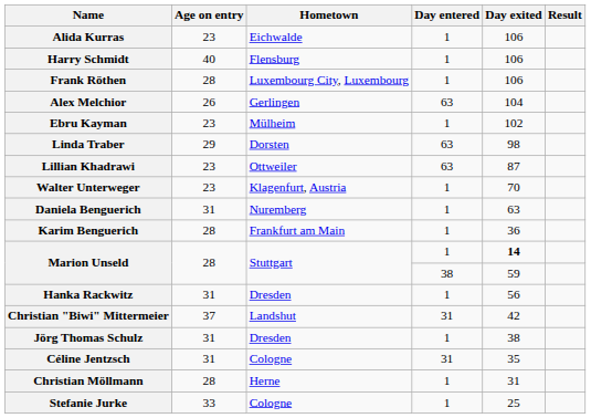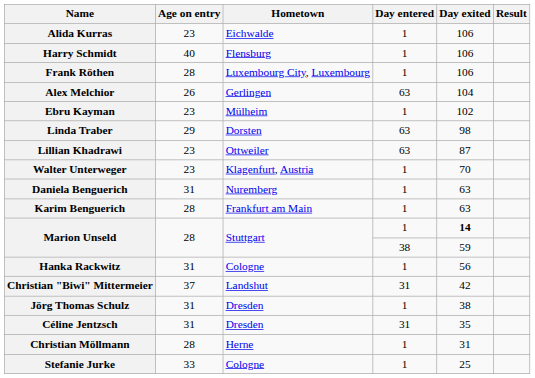 <table class="wikitable sortable" style="text-align:left; line-height:20px; width:auto;">
 <tr>
 <th scope="col">Name</th>
 <th scope="col">Age on entry</th>
 <th scope="col">Hometown</th>
 <th scope="col">Day entered</th>
 <th scope="col">Day exited</th>
 <th scope="col">Result</th>
 </tr>
 <tr>
 <th scope="row">Alida Kurras</th>
 <td align="center">23</td>
 <td><a href='#'>Eichwalde</a></td>
 <td align="center">1</td>
 <td align="center">106</td>
 <td></td>
 </tr>
 <tr>
 <th scope="row">Harry Schmidt</th>
 <td align="center">40</td>
 <td><a href='#'>Flensburg</a></td>
 <td align="center">1</td>
 <td align="center">106</td>
 <td></td>
 </tr>
 <tr>
 <th scope="row">Frank Röthen</th>
 <td align="center">28</td>
 <td><a href='#'>Luxembourg City</a>, <a href='#'>Luxembourg</a></td>
 <td align="center">1</td>
 <td align="center">106</td>
 <td></td>
 </tr>
 <tr>
 <th scope="row">Alex Melchior</th>
 <td align="center">26</td>
 <td><a href='#'>Gerlingen</a></td>
 <td align="center">63</td>
 <td align="center">104</td>
 <td></td>
 </tr>
 <tr>
 <th scope="row">Ebru Kayman</th>
 <td align="center">23</td>
 <td><a href='#'>Mülheim</a></td>
 <td align="center">1</td>
 <td align="center">102</td>
 <td></td>
 </tr>
 <tr>
 <th scope="row">Linda Traber</th>
 <td align="center">29</td>
 <td><a href='#'>Dorsten</a></td>
 <td align="center">63</td>
 <td align="center">98</td>
 <td></td>
 </tr>
 <tr>
 <th scope="row">Lillian Khadrawi</th>
 <td align="center">23</td>
 <td><a href='#'>Ottweiler</a></td>
 <td align="center">63</td>
 <td align="center">87</td>
 <td></td>
 </tr>
 <tr>
 <th scope="row">Walter Unterweger</th>
 <td align="center">23</td>
 <td><a href='#'>Klagenfurt</a>, <a href='#'>Austria</a></td>
 <td align="center">1</td>
 <td align="center">70</td>
 <td></td>
 </tr>
 <tr>
 <th scope="row">Daniela Benguerich</th>
 <td align="center">31</td>
 <td><a href='#'>Nuremberg</a></td>
 <td align="center">1</td>
 <td align="center">63</td>
 <td></td>
 </tr>
 <tr>
 <th scope="row">Karim Benguerich</th>
 <td align="center">28</td>
 <td><a href='#'>Frankfurt am Main</a></td>
 <td align="center">1</td>
-<td align="center">36</td>
+<td align="center">63</td>
 <td></td>
 </tr>
 <tr>
 <th scope="row" rowspan=2>Marion Unseld</th>
 <td rowspan=2 align="center">28</td>
 <td rowspan=2><a href='#'>Stuttgart</a></td>
 <td align="center">1</td>
 <td align="center"><strong>14</strong></td>
 <td></td>
 </tr>
 <tr>
 <td align="center">38</td>
 <td align="center">59</td>
 <td></td>
 </tr>
 <tr>
 <th scope="row">Hanka Rackwitz</th>
 <td align="center">31</td>
-<td><a href='#'>Dresden</a></td>
+<td><a href='#'>Cologne</a></td>
 <td align="center">1</td>
 <td align="center">56</td>
 <td></td>
 </tr>
 <tr>
 <th scope="row">Christian "Biwi" Mittermeier</th>
 <td align="center">37</td>
 <td><a href='#'>Landshut</a></td>
 <td align="center">31</td>
 <td align="center">42</td>
 <td></td>
 </tr>
 <tr>
 <th scope="row">Jörg Thomas Schulz</th>
 <td align="center">31</td>
 <td><a href='#'>Dresden</a></td>
 <td align="center">1</td>
 <td align="center">38</td>
 <td></td>
 </tr>
 <tr>
 <th scope="row">Céline Jentzsch</th>
 <td align="center">31</td>
-<td><a href='#'>Cologne</a></td>
+<td><a href='#'>Dresden</a></td>
 <td align="center">31</td>
 <td align="center">35</td>
 <td></td>
 </tr>
 <tr>
 <th scope="row">Christian Möllmann</th>
 <td align="center">28</td>
 <td><a href='#'>Herne</a></td>
 <td align="center">1</td>
 <td align="center">31</td>
 <td></td>
 </tr>
 <tr>
 <th scope="row">Stefanie Jurke</th>
 <td align="center">33</td>
 <td><a href='#'>Cologne</a></td>
 <td align="center">1</td>
 <td align="center">25</td>
 <td></td>
 </tr>
 </table>
